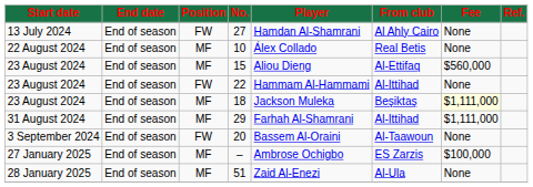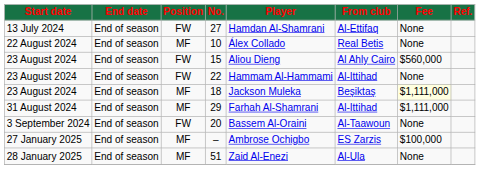 <table class="wikitable sortable">
 <tr>
 <th style="background:#177245; color:red;"><strong>Start date</strong></th>
 <th style="background:#177245; color:red;"><strong>End date</strong></th>
 <th style="background:#177245; color:red;"><strong>Position</strong></th>
 <th style="background:#177245; color:red;"><strong>No.</strong></th>
 <th style="background:#177245; color:red;"><strong>Player</strong></th>
 <th style="background:#177245; color:red;"><strong>From club</strong></th>
 <th style="background:#177245; color:red;"><strong>Fee</strong></th>
 <th style="background:#177245; color:red;"><strong>Ref.</strong></th>
 </tr>
 <tr>
 <td>13 July 2024</td>
 <td>End of season</td>
 <td style="text-align:center;">FW</td>
 <td style="text-align:center;">27</td>
 <td style="text-align:left;"> <a href='#'>Hamdan Al-Shamrani</a></td>
-<td style="text-align:left;"> <a href='#'>Al Ahly Cairo</a></td>
+<td style="text-align:left;"> <a href='#'>Al-Ettifaq</a></td>
 <td>None</td>
 <td></td>
 </tr>
 <tr>
 <td>22 August 2024</td>
 <td>End of season</td>
 <td style="text-align:center;">MF</td>
 <td style="text-align:center;">10</td>
 <td style="text-align:left;"> <a href='#'>Álex Collado</a></td>
 <td style="text-align:left;"> <a href='#'>Real Betis</a></td>
 <td>None</td>
 <td></td>
 </tr>
 <tr>
 <td>23 August 2024</td>
 <td>End of season</td>
-<td style="text-align:center;">MF</td>
+<td style="text-align:center;">FW</td>
 <td style="text-align:center;">15</td>
 <td style="text-align:left;"> <a href='#'>Aliou Dieng</a></td>
-<td style="text-align:left;"> <a href='#'>Al-Ettifaq</a></td>
+<td style="text-align:left;"> <a href='#'>Al Ahly Cairo</a></td>
 <td>$560,000</td>
 <td></td>
 </tr>
 <tr>
 <td>23 August 2024</td>
 <td>End of season</td>
 <td style="text-align:center;">FW</td>
 <td style="text-align:center;">22</td>
 <td style="text-align:left;"> <a href='#'>Hammam Al-Hammami</a></td>
 <td style="text-align:left;"> <a href='#'>Al-Ittihad</a></td>
 <td>None</td>
 <td></td>
 </tr>
 <tr>
 <td>23 August 2024</td>
 <td>End of season</td>
 <td style="text-align:center;">MF</td>
 <td style="text-align:center;">18</td>
 <td style="text-align:left;"> <a href='#'>Jackson Muleka</a></td>
 <td style="text-align:left;"> <a href='#'>Beşiktaş</a></td>
 <td style="background: lightyellow;">$1,111,000</td>
 <td></td>
 </tr>
 <tr>
 <td>31 August 2024</td>
 <td>End of season</td>
 <td style="text-align:center;">MF</td>
 <td style="text-align:center;">29</td>
 <td style="text-align:left;"> <a href='#'>Farhah Al-Shamrani</a></td>
 <td style="text-align:left;"> <a href='#'>Al-Ittihad</a></td>
 <td>$1,111,000</td>
 <td></td>
 </tr>
 <tr>
 <td>3 September 2024</td>
 <td>End of season</td>
 <td style="text-align:center;">FW</td>
 <td style="text-align:center;">20</td>
 <td style="text-align:left;"> <a href='#'>Bassem Al-Oraini</a></td>
 <td style="text-align:left;"> <a href='#'>Al-Taawoun</a></td>
 <td>None</td>
 <td></td>
 </tr>
 <tr>
 <td>27 January 2025</td>
 <td>End of season</td>
 <td style="text-align:center;">MF</td>
 <td style="text-align:center;">–</td>
 <td style="text-align:left;"> <a href='#'>Ambrose Ochigbo</a></td>
 <td style="text-align:left;"> <a href='#'>ES Zarzis</a></td>
 <td>$100,000</td>
 <td></td>
 </tr>
 <tr>
 <td>28 January 2025</td>
 <td>End of season</td>
 <td style="text-align:center;">MF</td>
 <td style="text-align:center;">51</td>
 <td style="text-align:left;"> <a href='#'>Zaid Al-Enezi</a></td>
 <td style="text-align:left;"> <a href='#'>Al-Ula</a></td>
 <td>None</td>
 <td></td>
 </tr>
 <tr>
 </tr>
 </table>
